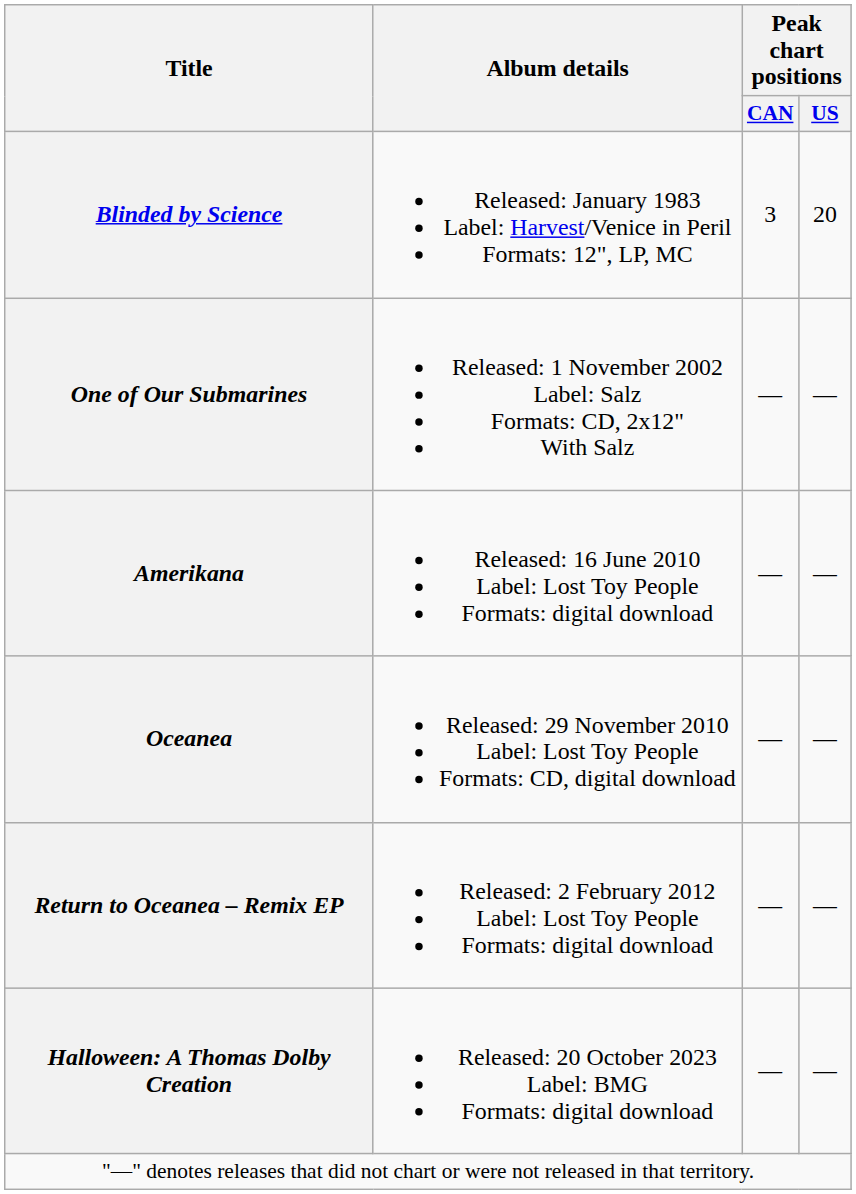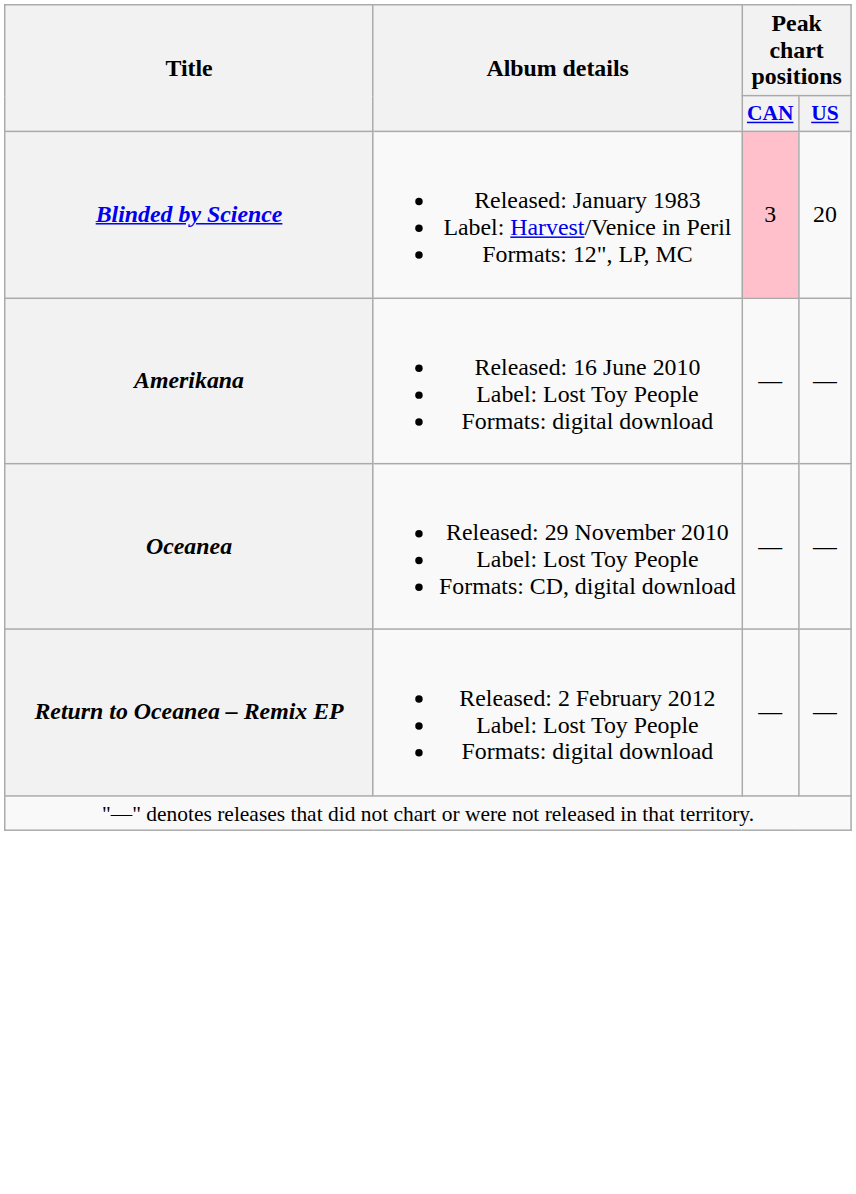 <table class="wikitable plainrowheaders" style="text-align:center;">
 <tr>
 <th rowspan="2" scope="col" style="width:15em;">Title</th>
 <th rowspan="2" scope="col" style="width:15em;">Album details</th>
 <th colspan="2">Peak chart positions</th>
 </tr>
 <tr>
 <th scope="col" style="width:2em;font-size:90%;"><a href='#'>CAN</a><br></th>
 <th scope="col" style="width:2em;font-size:90%;"><a href='#'>US</a><br></th>
 </tr>
 <tr>
 <th scope="row"><em><a href='#'>Blinded by Science</a></em></th>
 <td><br><ul><li>Released: January 1983</li><li>Label: <a href='#'>Harvest</a>/Venice in Peril</li><li>Formats: 12", LP, MC</li></ul></td>
-<td>3</td>
+<td style="background: pink;">3</td>
 <td>20</td>
-</tr>
-<tr>
-<th scope="row"><em>One of Our Submarines</em></th>
-<td><br><ul><li>Released: 1 November 2002</li><li>Label: Salz</li><li>Formats: CD, 2x12"</li><li>With Salz</li></ul></td>
-<td>—</td>
-<td>—</td>
 </tr>
 <tr>
 <th scope="row"><em>Amerikana</em></th>
 <td><br><ul><li>Released: 16 June 2010</li><li>Label: Lost Toy People</li><li>Formats: digital download</li></ul></td>
 <td>—</td>
 <td>—</td>
 </tr>
 <tr>
 <th scope="row"><em>Oceanea</em></th>
 <td><br><ul><li>Released: 29 November 2010</li><li>Label: Lost Toy People</li><li>Formats: CD, digital download</li></ul></td>
 <td>—</td>
 <td>—</td>
 </tr>
 <tr>
 <th scope="row"><em>Return to Oceanea – Remix EP</em></th>
 <td><br><ul><li>Released: 2 February 2012</li><li>Label: Lost Toy People</li><li>Formats: digital download</li></ul></td>
 <td>—</td>
 <td>—</td>
 </tr>
 <tr>
-<th scope="row"><em>Halloween: A Thomas Dolby Creation</em></th>
-<td><br><ul><li>Released: 20 October 2023</li><li>Label: BMG</li><li>Formats: digital download</li></ul></td>
-<td>—</td>
-<td>—</td>
-</tr>
-<tr>
 <td colspan="4" style="font-size:90%">"—" denotes releases that did not chart or were not released in that territory.</td>
 </tr>
 </table>
